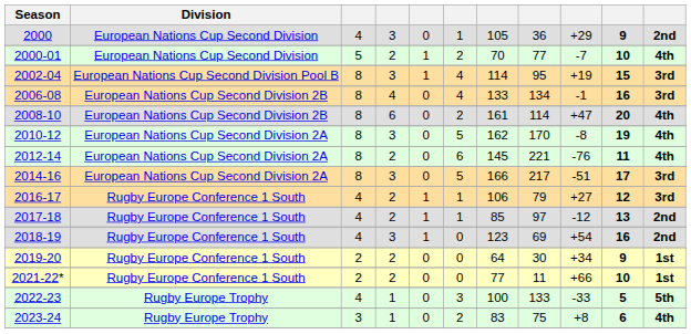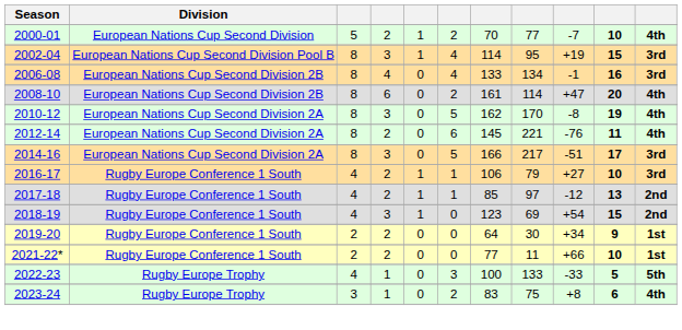 <table class="wikitable" style="text-align: center">
 <tr>
 <th width=75>Season</th>
 <th>Division</th>
 <th width=35></th>
 <th width=35></th>
 <th width=35></th>
 <th width=35></th>
 <th width=45></th>
 <th width=45></th>
 <th width=45></th>
 <th width=45></th>
 <th width=45></th>
-</tr>
-<tr style="background:#dfdfdf;">
-<td><a href='#'>2000</a></td>
-<td><a href='#'>European Nations Cup Second Division</a></td>
-<td>4</td>
-<td>3</td>
-<td>0</td>
-<td>1</td>
-<td>105</td>
-<td>36</td>
-<td>+29</td>
-<td><strong>9</strong></td>
-<td><strong>2nd</strong></td>
 </tr>
 <tr>
 </tr>
 <tr style="background:#dfffdf;">
 <td><a href='#'>2000-01</a></td>
 <td><a href='#'>European Nations Cup Second Division</a></td>
 <td>5</td>
 <td>2</td>
 <td>1</td>
 <td>2</td>
 <td>70</td>
 <td>77</td>
 <td>-7</td>
 <td><strong>10</strong></td>
 <td><strong>4th</strong></td>
 </tr>
 <tr>
 </tr>
 <tr style="background:#ffdf9f;">
 <td><a href='#'>2002-04</a></td>
 <td><a href='#'>European Nations Cup Second Division Pool B</a></td>
 <td>8</td>
 <td>3</td>
 <td>1</td>
 <td>4</td>
 <td>114</td>
 <td>95</td>
 <td>+19</td>
 <td><strong>15</strong></td>
 <td><strong>3rd</strong></td>
 </tr>
 <tr>
 </tr>
 <tr style="background:#ffdf9f;">
 <td><a href='#'>2006-08</a></td>
 <td><a href='#'>European Nations Cup Second Division 2B</a></td>
 <td>8</td>
 <td>4</td>
 <td>0</td>
 <td>4</td>
 <td>133</td>
 <td>134</td>
 <td>-1</td>
 <td><strong>16</strong></td>
 <td><strong>3rd</strong></td>
 </tr>
 <tr>
 </tr>
 <tr style="background:#dfdfdf;">
 <td><a href='#'>2008-10</a></td>
 <td><a href='#'>European Nations Cup Second Division 2B</a></td>
 <td>8</td>
 <td>6</td>
 <td>0</td>
 <td>2</td>
 <td>161</td>
 <td>114</td>
 <td>+47</td>
 <td><strong>20</strong></td>
 <td><strong>4th</strong></td>
 </tr>
 <tr>
 </tr>
 <tr style="background:#dfffdf;">
 <td><a href='#'>2010-12</a></td>
 <td><a href='#'>European Nations Cup Second Division 2A</a></td>
 <td>8</td>
 <td>3</td>
 <td>0</td>
 <td>5</td>
 <td>162</td>
 <td>170</td>
 <td>-8</td>
 <td><strong>19</strong></td>
 <td><strong>4th</strong></td>
 </tr>
 <tr>
 </tr>
 <tr style="background:#dfffdf;">
 <td><a href='#'>2012-14</a></td>
 <td><a href='#'>European Nations Cup Second Division 2A</a></td>
 <td>8</td>
 <td>2</td>
 <td>0</td>
 <td>6</td>
 <td>145</td>
 <td>221</td>
 <td>-76</td>
 <td><strong>11</strong></td>
 <td><strong>4th</strong></td>
 </tr>
 <tr>
 </tr>
 <tr style="background:#ffdf9f;">
 <td><a href='#'>2014-16</a></td>
 <td><a href='#'>European Nations Cup Second Division 2A</a></td>
 <td>8</td>
 <td>3</td>
 <td>0</td>
 <td>5</td>
 <td>166</td>
 <td>217</td>
 <td>-51</td>
 <td><strong>17</strong></td>
 <td><strong>3rd</strong></td>
 </tr>
 <tr>
 </tr>
 <tr style="background:#ffdf9f;">
 <td><a href='#'>2016-17</a></td>
 <td><a href='#'>Rugby Europe Conference 1 South</a></td>
 <td>4</td>
 <td>2</td>
 <td>1</td>
 <td>1</td>
 <td>106</td>
 <td>79</td>
 <td>+27</td>
-<td><strong>12</strong></td>
+<td><strong>10</strong></td>
 <td><strong>3rd</strong></td>
 </tr>
 <tr>
 </tr>
 <tr style="background:#dfdfdf;">
 <td><a href='#'>2017-18</a></td>
 <td><a href='#'>Rugby Europe Conference 1 South</a></td>
 <td>4</td>
 <td>2</td>
 <td>1</td>
 <td>1</td>
 <td>85</td>
 <td>97</td>
 <td>-12</td>
 <td><strong>13</strong></td>
 <td><strong>2nd</strong></td>
 </tr>
 <tr>
 </tr>
 <tr style="background:#dfdfdf;">
 <td><a href='#'>2018-19</a></td>
 <td><a href='#'>Rugby Europe Conference 1 South</a></td>
 <td>4</td>
 <td>3</td>
 <td>1</td>
 <td>0</td>
 <td>123</td>
 <td>69</td>
 <td>+54</td>
-<td><strong>16</strong></td>
+<td><strong>15</strong></td>
 <td><strong>2nd</strong></td>
 </tr>
 <tr>
 </tr>
 <tr style="background:#ffffbf;">
 <td><a href='#'>2019-20</a></td>
 <td><a href='#'>Rugby Europe Conference 1 South</a></td>
 <td>2</td>
 <td>2</td>
 <td>0</td>
 <td>0</td>
 <td>64</td>
 <td>30</td>
 <td>+34</td>
 <td><strong>9</strong></td>
 <td><strong>1st</strong></td>
 </tr>
 <tr>
 </tr>
 <tr style="background:#ffffbf;">
 <td><a href='#'>2021-22</a>*</td>
 <td><a href='#'>Rugby Europe Conference 1 South</a></td>
 <td>2</td>
 <td>2</td>
 <td>0</td>
 <td>0</td>
 <td>77</td>
 <td>11</td>
 <td>+66</td>
 <td><strong>10</strong></td>
 <td><strong>1st</strong></td>
 </tr>
 <tr>
 </tr>
 <tr style="background:#dfffdf;">
 <td><a href='#'>2022-23</a></td>
 <td><a href='#'>Rugby Europe Trophy</a></td>
 <td>4</td>
 <td>1</td>
 <td>0</td>
 <td>3</td>
 <td>100</td>
 <td>133</td>
 <td>-33</td>
 <td><strong>5</strong></td>
 <td><strong>5th</strong></td>
 </tr>
 <tr>
 </tr>
 <tr style="background:#dfffdf;">
 <td><a href='#'>2023-24</a></td>
 <td><a href='#'>Rugby Europe Trophy</a></td>
 <td>3</td>
 <td>1</td>
 <td>0</td>
 <td>2</td>
 <td>83</td>
 <td>75</td>
 <td>+8</td>
 <td><strong>6</strong></td>
 <td><strong>4th</strong></td>
 </tr>
 <tr>
 </tr>
 </table>
